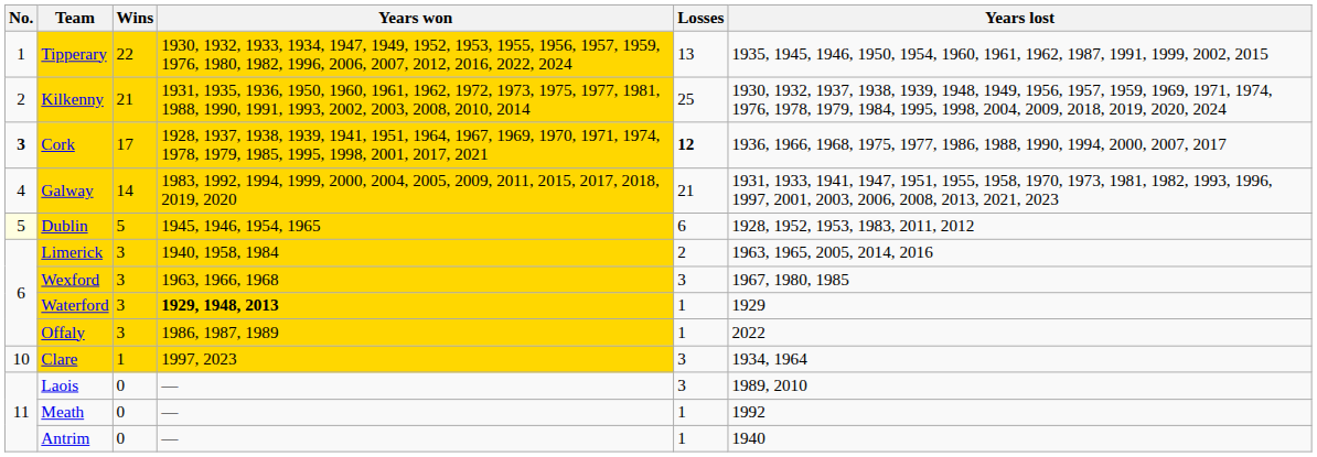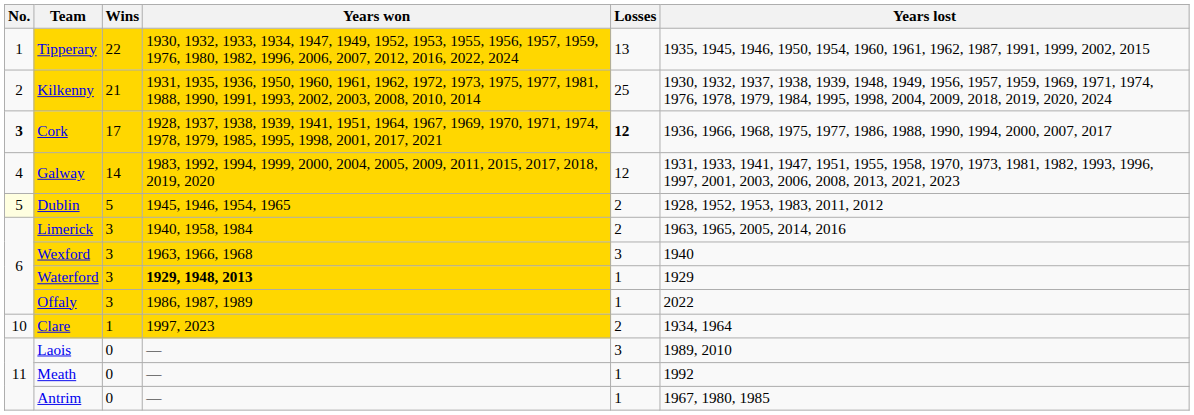 <table class=wikitable>
 <tr>
 <th>No.</th>
 <th>Team</th>
 <th>Wins</th>
 <th>Years won</th>
 <th>Losses</th>
 <th>Years lost</th>
 </tr>
 <tr>
 <td rowspan=1 align=center>1</td>
 <td bgcolor=gold> <a href='#'>Tipperary</a></td>
 <td bgcolor=gold>22</td>
 <td bgcolor=gold>1930, 1932, 1933, 1934, 1947, 1949, 1952, 1953, 1955, 1956, 1957, 1959, 1976, 1980, 1982, 1996, 2006, 2007, 2012, 2016, 2022, 2024</td>
 <td>13</td>
 <td>1935, 1945, 1946, 1950, 1954, 1960, 1961, 1962, 1987, 1991, 1999, 2002, 2015</td>
 </tr>
 <tr>
 <td rowspan=1 align=center>2</td>
 <td bgcolor=gold> <a href='#'>Kilkenny</a></td>
 <td bgcolor=gold>21</td>
 <td bgcolor=gold>1931, 1935, 1936, 1950, 1960, 1961, 1962, 1972, 1973, 1975, 1977, 1981, 1988, 1990, 1991, 1993, 2002, 2003, 2008, 2010, 2014</td>
 <td>25</td>
 <td>1930, 1932, 1937, 1938, 1939, 1948, 1949, 1956, 1957, 1959, 1969, 1971, 1974, 1976, 1978, 1979, 1984, 1995, 1998, 2004, 2009, 2018, 2019, 2020, 2024</td>
 </tr>
 <tr>
 <td rowspan=1 align=center><strong>3</strong></td>
 <td bgcolor=gold> <a href='#'>Cork</a></td>
 <td bgcolor=gold>17</td>
 <td bgcolor=gold>1928, 1937, 1938, 1939, 1941, 1951, 1964, 1967, 1969, 1970, 1971, 1974, 1978, 1979, 1985, 1995, 1998, 2001, 2017, 2021</td>
 <td><strong>12</strong></td>
 <td>1936, 1966, 1968, 1975, 1977, 1986, 1988, 1990, 1994, 2000, 2007, 2017</td>
 </tr>
 <tr>
 <td rowspan=1 align=center>4</td>
 <td bgcolor=gold> <a href='#'>Galway</a></td>
 <td bgcolor=gold>14</td>
 <td bgcolor=gold>1983, 1992, 1994, 1999, 2000, 2004, 2005, 2009, 2011, 2015, 2017, 2018, 2019, 2020</td>
-<td>21</td>
+<td>12</td>
 <td>1931, 1933, 1941, 1947, 1951, 1955, 1958, 1970, 1973, 1981, 1982, 1993, 1996, 1997, 2001, 2003, 2006, 2008, 2013, 2021, 2023</td>
 </tr>
 <tr>
 <td rowspan=1 align=center style="background: lightyellow;">5</td>
 <td bgcolor=gold> <a href='#'>Dublin</a></td>
 <td bgcolor=gold>5</td>
 <td bgcolor=gold>1945, 1946, 1954, 1965</td>
-<td>6</td>
+<td>2</td>
 <td>1928, 1952, 1953, 1983, 2011, 2012</td>
 </tr>
 <tr>
 <td rowspan=4 align=center>6</td>
 <td bgcolor=gold> <a href='#'>Limerick</a></td>
 <td bgcolor=gold>3</td>
 <td bgcolor=gold>1940, 1958, 1984</td>
 <td>2</td>
 <td>1963, 1965, 2005, 2014, 2016</td>
 </tr>
 <tr>
 <td bgcolor=gold> <a href='#'>Wexford</a></td>
 <td bgcolor=gold>3</td>
 <td bgcolor=gold>1963, 1966, 1968</td>
 <td>3</td>
-<td>1967, 1980, 1985</td>
+<td>1940</td>
 </tr>
 <tr>
 <td bgcolor=gold> <a href='#'>Waterford</a></td>
 <td bgcolor=gold>3</td>
 <td bgcolor=gold><strong>1929, 1948, 2013</strong></td>
 <td>1</td>
 <td>1929</td>
 </tr>
 <tr>
 <td bgcolor=gold> <a href='#'>Offaly</a></td>
 <td bgcolor=gold>3</td>
 <td bgcolor=gold>1986, 1987, 1989</td>
 <td>1</td>
 <td>2022</td>
 </tr>
 <tr>
 <td rowspan=1 align=center>10</td>
 <td bgcolor=gold> <a href='#'>Clare</a></td>
 <td bgcolor=gold>1</td>
 <td bgcolor=gold>1997, 2023</td>
-<td>3</td>
+<td>2</td>
 <td>1934, 1964</td>
 </tr>
 <tr>
 <td rowspan=3 align=center>11</td>
 <td> <a href='#'>Laois</a></td>
 <td>0</td>
 <td>—</td>
 <td>3</td>
 <td>1989, 2010</td>
 </tr>
 <tr>
 <td> <a href='#'>Meath</a></td>
 <td>0</td>
 <td>—</td>
 <td>1</td>
 <td>1992</td>
 </tr>
 <tr>
 <td> <a href='#'>Antrim</a></td>
 <td>0</td>
 <td>—</td>
 <td>1</td>
-<td>1940</td>
+<td>1967, 1980, 1985</td>
 </tr>
 </table>
